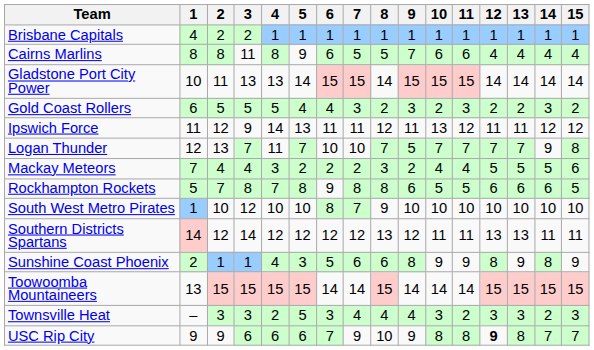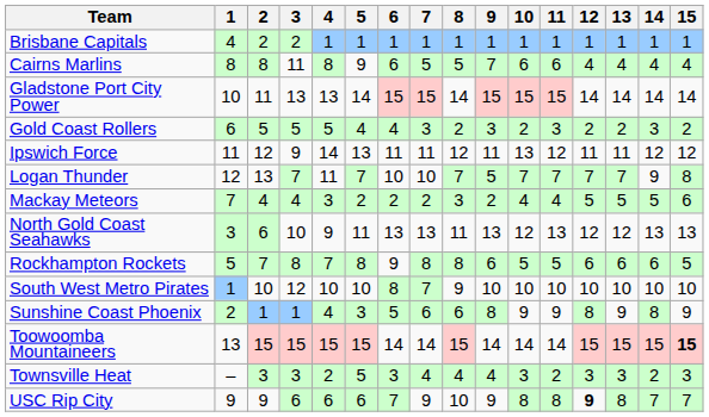 <table class="wikitable" style="text-align:center; line-height: 90%; font-size:90%;">
 <tr>
 <th width="165">Team</th>
 <th style="width:20px;" abbr="Round 1">1</th>
 <th style="width:20px;" abbr="Round 2">2</th>
 <th style="width:20px;" abbr="Round 3">3</th>
 <th style="width:20px;" abbr="Round 4">4</th>
 <th style="width:20px;" abbr="Round 5">5</th>
 <th style="width:20px;" abbr="Round 6">6</th>
 <th style="width:20px;" abbr="Round 7">7</th>
 <th style="width:20px;" abbr="Round 8">8</th>
 <th style="width:20px;" abbr="Round 9">9</th>
 <th style="width:20px;" abbr="Round 10">10</th>
 <th style="width:20px;" abbr="Round 11">11</th>
 <th style="width:20px;" abbr="Round 12">12</th>
 <th style="width:20px;" abbr="Round 13">13</th>
 <th style="width:20px;" abbr="Round 14">14</th>
 <th style="width:20px;" abbr="Round 15">15</th>
 </tr>
 <tr>
 <td style="text-align:left;"><a href='#'>Brisbane Capitals</a></td>
 <td style="background:#cfc;">4</td>
 <td style="background:#cfc;">2</td>
 <td style="background:#cfc;">2</td>
 <td style="background:#9cf;">1</td>
 <td style="background:#9cf;">1</td>
 <td style="background:#9cf;">1</td>
 <td style="background:#9cf;">1</td>
 <td style="background:#9cf;">1</td>
 <td style="background:#9cf;">1</td>
 <td style="background:#9cf;">1</td>
 <td style="background:#9cf;">1</td>
 <td style="background:#9cf;">1</td>
 <td style="background:#9cf;">1</td>
 <td style="background:#9cf;">1</td>
 <td style="background:#9cf;">1</td>
 </tr>
 <tr>
 <td style="text-align:left;"><a href='#'>Cairns Marlins</a></td>
 <td style="background:#cfc;">8</td>
 <td style="background:#cfc;">8</td>
 <td style="background:#;">11</td>
 <td style="background:#cfc;">8</td>
 <td style="background:#;">9</td>
 <td style="background:#cfc;">6</td>
 <td style="background:#cfc;">5</td>
 <td style="background:#cfc;">5</td>
 <td style="background:#cfc;">7</td>
 <td style="background:#cfc;">6</td>
 <td style="background:#cfc;">6</td>
 <td style="background:#cfc;">4</td>
 <td style="background:#cfc;">4</td>
 <td style="background:#cfc;">4</td>
 <td style="background:#cfc;">4</td>
 </tr>
 <tr>
 <td style="text-align:left;"><a href='#'>Gladstone Port City Power</a></td>
 <td style="background:#;">10</td>
 <td style="background:#;">11</td>
 <td style="background:#;">13</td>
 <td style="background:#;">13</td>
 <td style="background:#;">14</td>
 <td style="background:#fcc;">15</td>
 <td style="background:#fcc;">15</td>
 <td style="background:#;">14</td>
 <td style="background:#fcc;">15</td>
 <td style="background:#fcc;">15</td>
 <td style="background:#fcc;">15</td>
 <td style="background:#;">14</td>
 <td style="background:#;">14</td>
 <td style="background:#;">14</td>
 <td style="background:#;">14</td>
 </tr>
 <tr>
 <td style="text-align:left;"><a href='#'>Gold Coast Rollers</a></td>
 <td style="background:#cfc;">6</td>
 <td style="background:#cfc;">5</td>
 <td style="background:#cfc;">5</td>
 <td style="background:#cfc;">5</td>
 <td style="background:#cfc;">4</td>
 <td style="background:#cfc;">4</td>
 <td style="background:#cfc;">3</td>
 <td style="background:#cfc;">2</td>
 <td style="background:#cfc;">3</td>
 <td style="background:#cfc;">2</td>
 <td style="background:#cfc;">3</td>
 <td style="background:#cfc;">2</td>
 <td style="background:#cfc;">2</td>
 <td style="background:#cfc;">3</td>
 <td style="background:#cfc;">2</td>
 </tr>
 <tr>
 <td style="text-align:left;"><a href='#'>Ipswich Force</a></td>
 <td style="background:#;">11</td>
 <td style="background:#;">12</td>
 <td style="background:#;">9</td>
 <td style="background:#;">14</td>
 <td style="background:#;">13</td>
 <td style="background:#;">11</td>
 <td style="background:#;">11</td>
 <td style="background:#;">12</td>
 <td style="background:#;">11</td>
 <td style="background:#;">13</td>
 <td style="background:#;">12</td>
 <td style="background:#;">11</td>
 <td style="background:#;">11</td>
 <td style="background:#;">12</td>
 <td style="background:#;">12</td>
 </tr>
 <tr>
 <td style="text-align:left;"><a href='#'>Logan Thunder</a></td>
 <td style="background:#;">12</td>
 <td style="background:#;">13</td>
 <td style="background:#cfc;">7</td>
 <td style="background:#;">11</td>
 <td style="background:#cfc;">7</td>
 <td style="background:#;">10</td>
 <td style="background:#;">10</td>
 <td style="background:#cfc;">7</td>
 <td style="background:#cfc;">5</td>
 <td style="background:#cfc;">7</td>
 <td style="background:#cfc;">7</td>
 <td style="background:#cfc;">7</td>
 <td style="background:#cfc;">7</td>
 <td style="background:#;">9</td>
 <td style="background:#cfc;">8</td>
 </tr>
 <tr>
 <td style="text-align:left;"><a href='#'>Mackay Meteors</a></td>
 <td style="background:#cfc;">7</td>
 <td style="background:#cfc;">4</td>
 <td style="background:#cfc;">4</td>
 <td style="background:#cfc;">3</td>
 <td style="background:#cfc;">2</td>
 <td style="background:#cfc;">2</td>
 <td style="background:#cfc;">2</td>
 <td style="background:#cfc;">3</td>
 <td style="background:#cfc;">2</td>
 <td style="background:#cfc;">4</td>
 <td style="background:#cfc;">4</td>
 <td style="background:#cfc;">5</td>
 <td style="background:#cfc;">5</td>
 <td style="background:#cfc;">5</td>
 <td style="background:#cfc;">6</td>
 </tr>
 <tr>
+<td style="text-align:left;"><a href='#'>North Gold Coast Seahawks</a></td>
+<td style="background:#cfc;">3</td>
+<td style="background:#cfc;">6</td>
+<td style="background:#;">10</td>
+<td style="background:#;">9</td>
+<td style="background:#;">11</td>
+<td style="background:#;">13</td>
+<td style="background:#;">13</td>
+<td style="background:#;">11</td>
+<td style="background:#;">13</td>
+<td style="background:#;">12</td>
+<td style="background:#;">13</td>
+<td style="background:#;">12</td>
+<td style="background:#;">12</td>
+<td style="background:#;">13</td>
+<td style="background:#;">13</td>
+</tr>
+<tr>
 <td style="text-align:left;"><a href='#'>Rockhampton Rockets</a></td>
 <td style="background:#cfc;">5</td>
 <td style="background:#cfc;">7</td>
 <td style="background:#cfc;">8</td>
 <td style="background:#cfc;">7</td>
 <td style="background:#cfc;">8</td>
 <td style="background:#;">9</td>
 <td style="background:#cfc;">8</td>
 <td style="background:#cfc;">8</td>
 <td style="background:#cfc;">6</td>
 <td style="background:#cfc;">5</td>
 <td style="background:#cfc;">5</td>
 <td style="background:#cfc;">6</td>
 <td style="background:#cfc;">6</td>
 <td style="background:#cfc;">6</td>
 <td style="background:#cfc;">5</td>
 </tr>
 <tr>
 <td style="text-align:left;"><a href='#'>South West Metro Pirates</a></td>
 <td style="background:#9cf;">1</td>
 <td style="background:#;">10</td>
 <td style="background:#;">12</td>
 <td style="background:#;">10</td>
 <td style="background:#;">10</td>
 <td style="background:#cfc;">8</td>
 <td style="background:#cfc;">7</td>
 <td style="background:#;">9</td>
 <td style="background:#;">10</td>
 <td style="background:#;">10</td>
 <td style="background:#;">10</td>
 <td style="background:#;">10</td>
 <td style="background:#;">10</td>
 <td style="background:#;">10</td>
 <td style="background:#;">10</td>
 </tr>
 <tr>
-<td style="text-align:left;"><a href='#'>Southern Districts Spartans</a></td>
-<td style="background:#fcc;">14</td>
-<td style="background:#;">12</td>
-<td style="background:#;">14</td>
-<td style="background:#;">12</td>
-<td style="background:#;">12</td>
-<td style="background:#;">12</td>
-<td style="background:#;">12</td>
-<td style="background:#;">13</td>
-<td style="background:#;">12</td>
-<td style="background:#;">11</td>
-<td style="background:#;">11</td>
-<td style="background:#;">13</td>
-<td style="background:#;">13</td>
-<td style="background:#;">11</td>
-<td style="background:#;">11</td>
-</tr>
-<tr>
 <td style="text-align:left;"><a href='#'>Sunshine Coast Phoenix</a></td>
 <td style="background:#cfc;">2</td>
 <td style="background:#9cf;">1</td>
 <td style="background:#9cf;">1</td>
 <td style="background:#cfc;">4</td>
 <td style="background:#cfc;">3</td>
 <td style="background:#cfc;">5</td>
 <td style="background:#cfc;">6</td>
 <td style="background:#cfc;">6</td>
 <td style="background:#cfc;">8</td>
 <td style="background:#;">9</td>
 <td style="background:#;">9</td>
 <td style="background:#cfc;">8</td>
 <td style="background:#;">9</td>
 <td style="background:#cfc;">8</td>
 <td style="background:#;">9</td>
 </tr>
 <tr>
 <td style="text-align:left;"><a href='#'>Toowoomba Mountaineers</a></td>
 <td style="background:#;">13</td>
 <td style="background:#fcc;">15</td>
 <td style="background:#fcc;">15</td>
 <td style="background:#fcc;">15</td>
 <td style="background:#fcc;">15</td>
 <td style="background:#;">14</td>
 <td style="background:#;">14</td>
 <td style="background:#fcc;">15</td>
 <td style="background:#;">14</td>
 <td style="background:#;">14</td>
 <td style="background:#;">14</td>
 <td style="background:#fcc;">15</td>
 <td style="background:#fcc;">15</td>
 <td style="background:#fcc;">15</td>
-<td style="background:#fcc;">15</td>
+<td style="background:#fcc;"><strong>15</strong></td>
 </tr>
 <tr>
 <td style="text-align:left;"><a href='#'>Townsville Heat</a></td>
 <td>–</td>
 <td style="background:#cfc;">3</td>
 <td style="background:#cfc;">3</td>
 <td style="background:#cfc;">2</td>
 <td style="background:#cfc;">5</td>
 <td style="background:#cfc;">3</td>
 <td style="background:#cfc;">4</td>
 <td style="background:#cfc;">4</td>
 <td style="background:#cfc;">4</td>
 <td style="background:#cfc;">3</td>
 <td style="background:#cfc;">2</td>
 <td style="background:#cfc;">3</td>
 <td style="background:#cfc;">3</td>
 <td style="background:#cfc;">2</td>
 <td style="background:#cfc;">3</td>
 </tr>
 <tr>
 <td style="text-align:left;"><a href='#'>USC Rip City</a></td>
 <td style="background:#;">9</td>
 <td style="background:#;">9</td>
 <td style="background:#cfc;">6</td>
 <td style="background:#cfc;">6</td>
 <td style="background:#cfc;">6</td>
 <td style="background:#cfc;">7</td>
 <td style="background:#;">9</td>
 <td style="background:#;">10</td>
 <td style="background:#;">9</td>
 <td style="background:#cfc;">8</td>
 <td style="background:#cfc;">8</td>
 <td style="background:#;"><strong>9</strong></td>
 <td style="background:#cfc;">8</td>
 <td style="background:#cfc;">7</td>
 <td style="background:#cfc;">7</td>
 </tr>
 </table>
